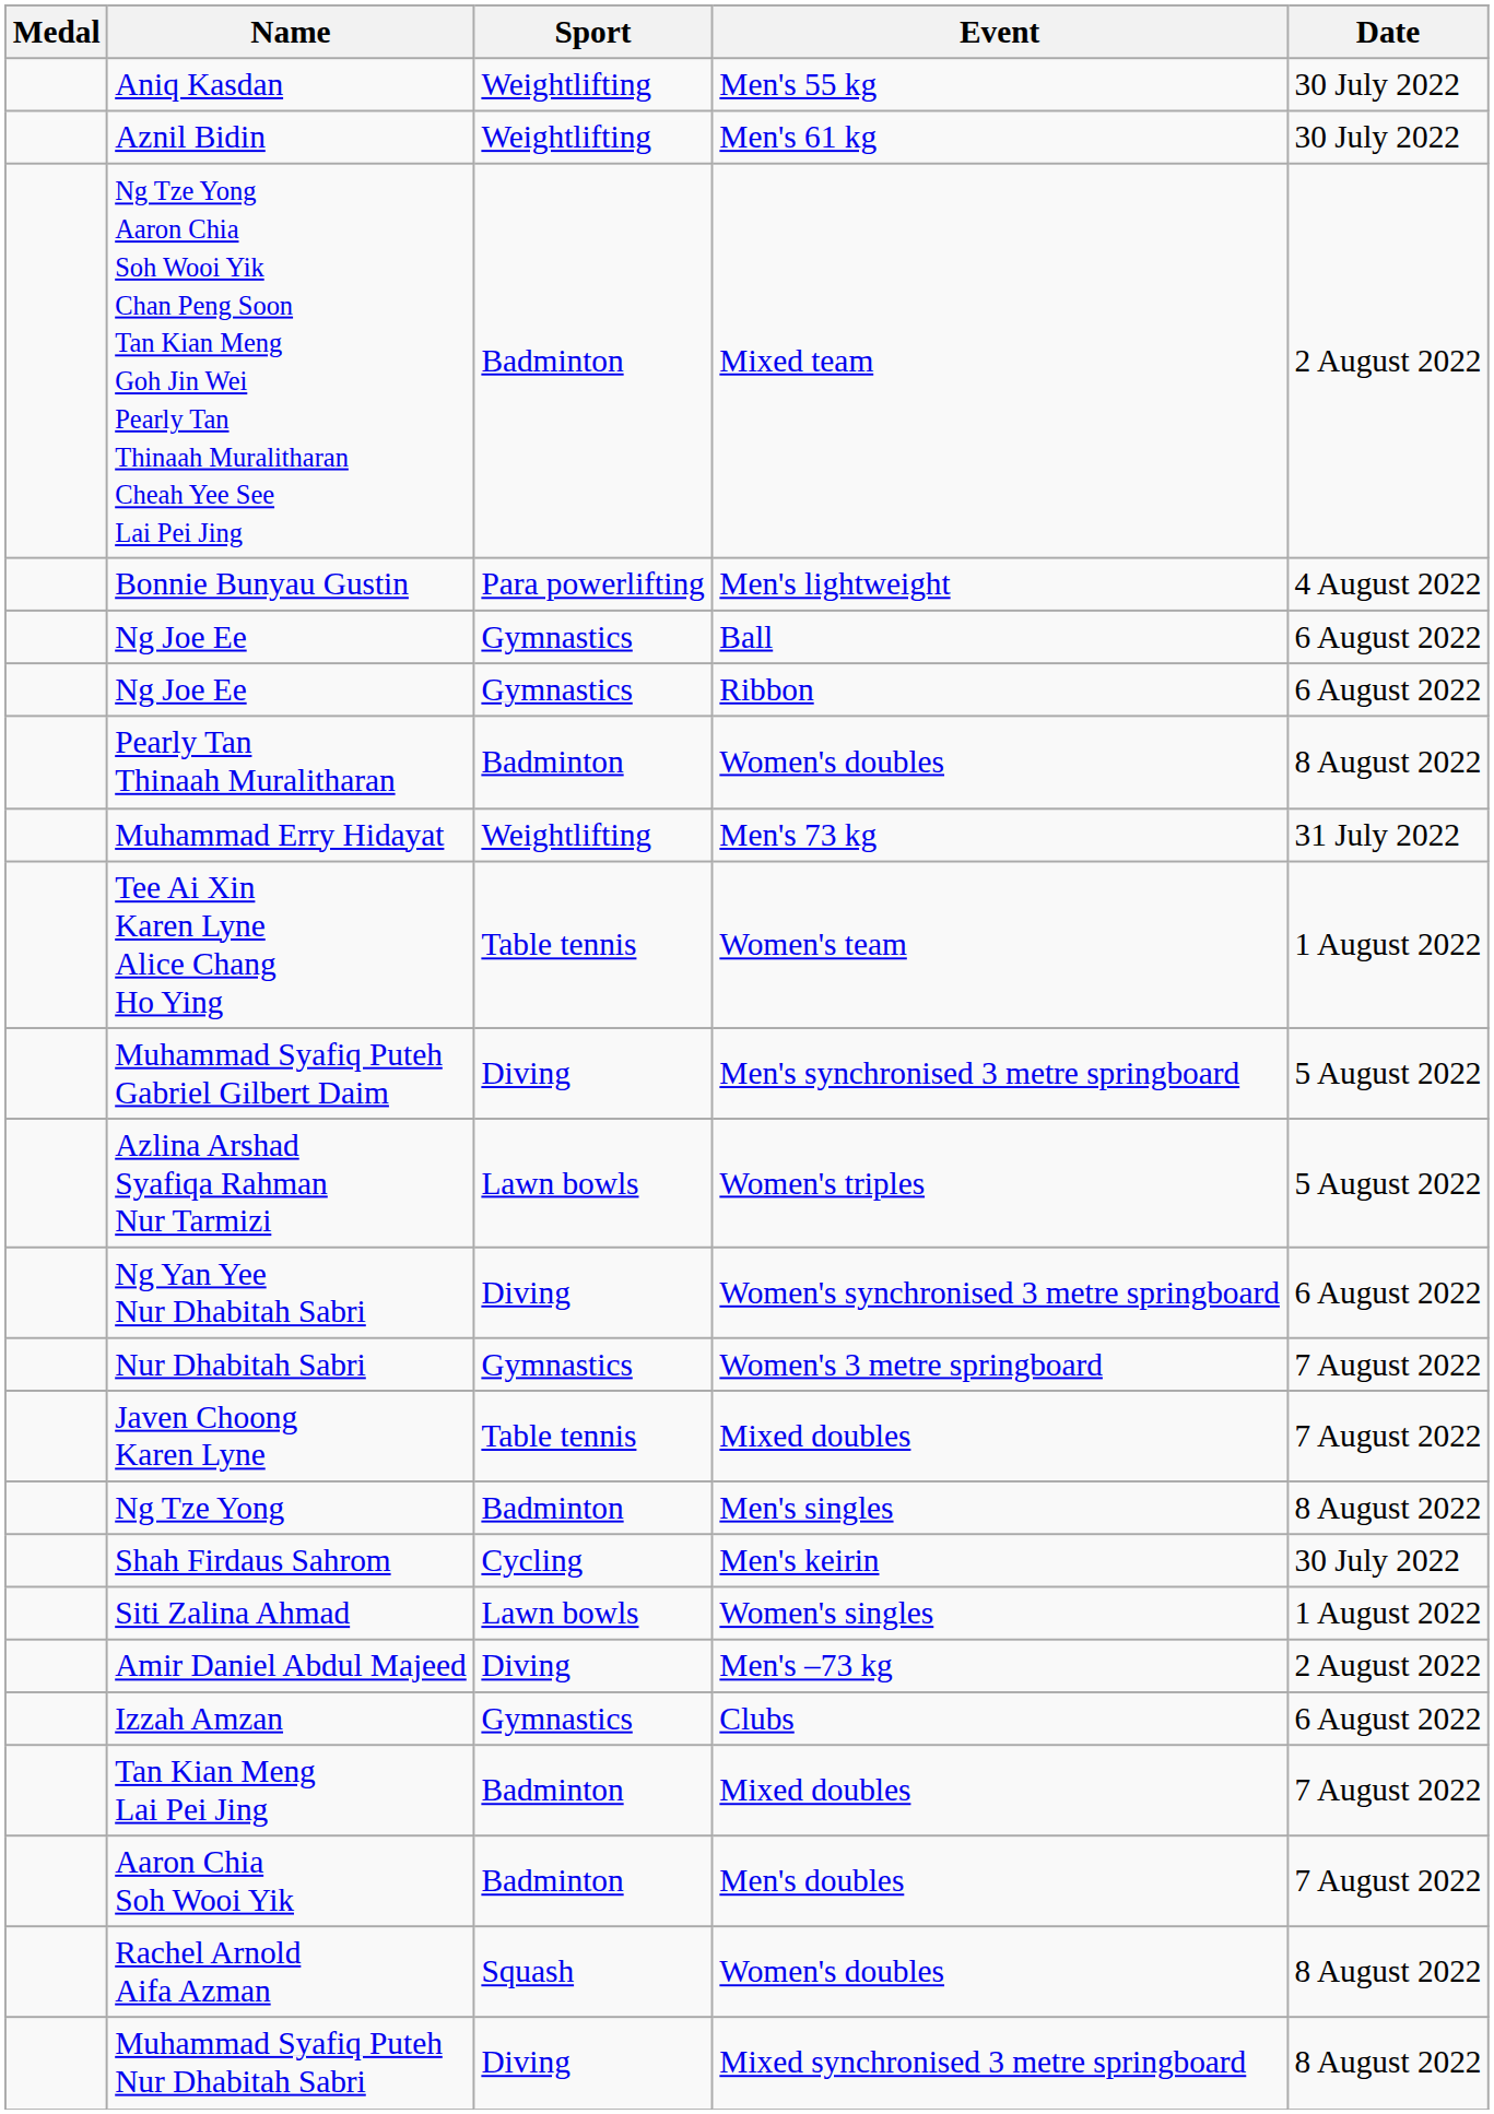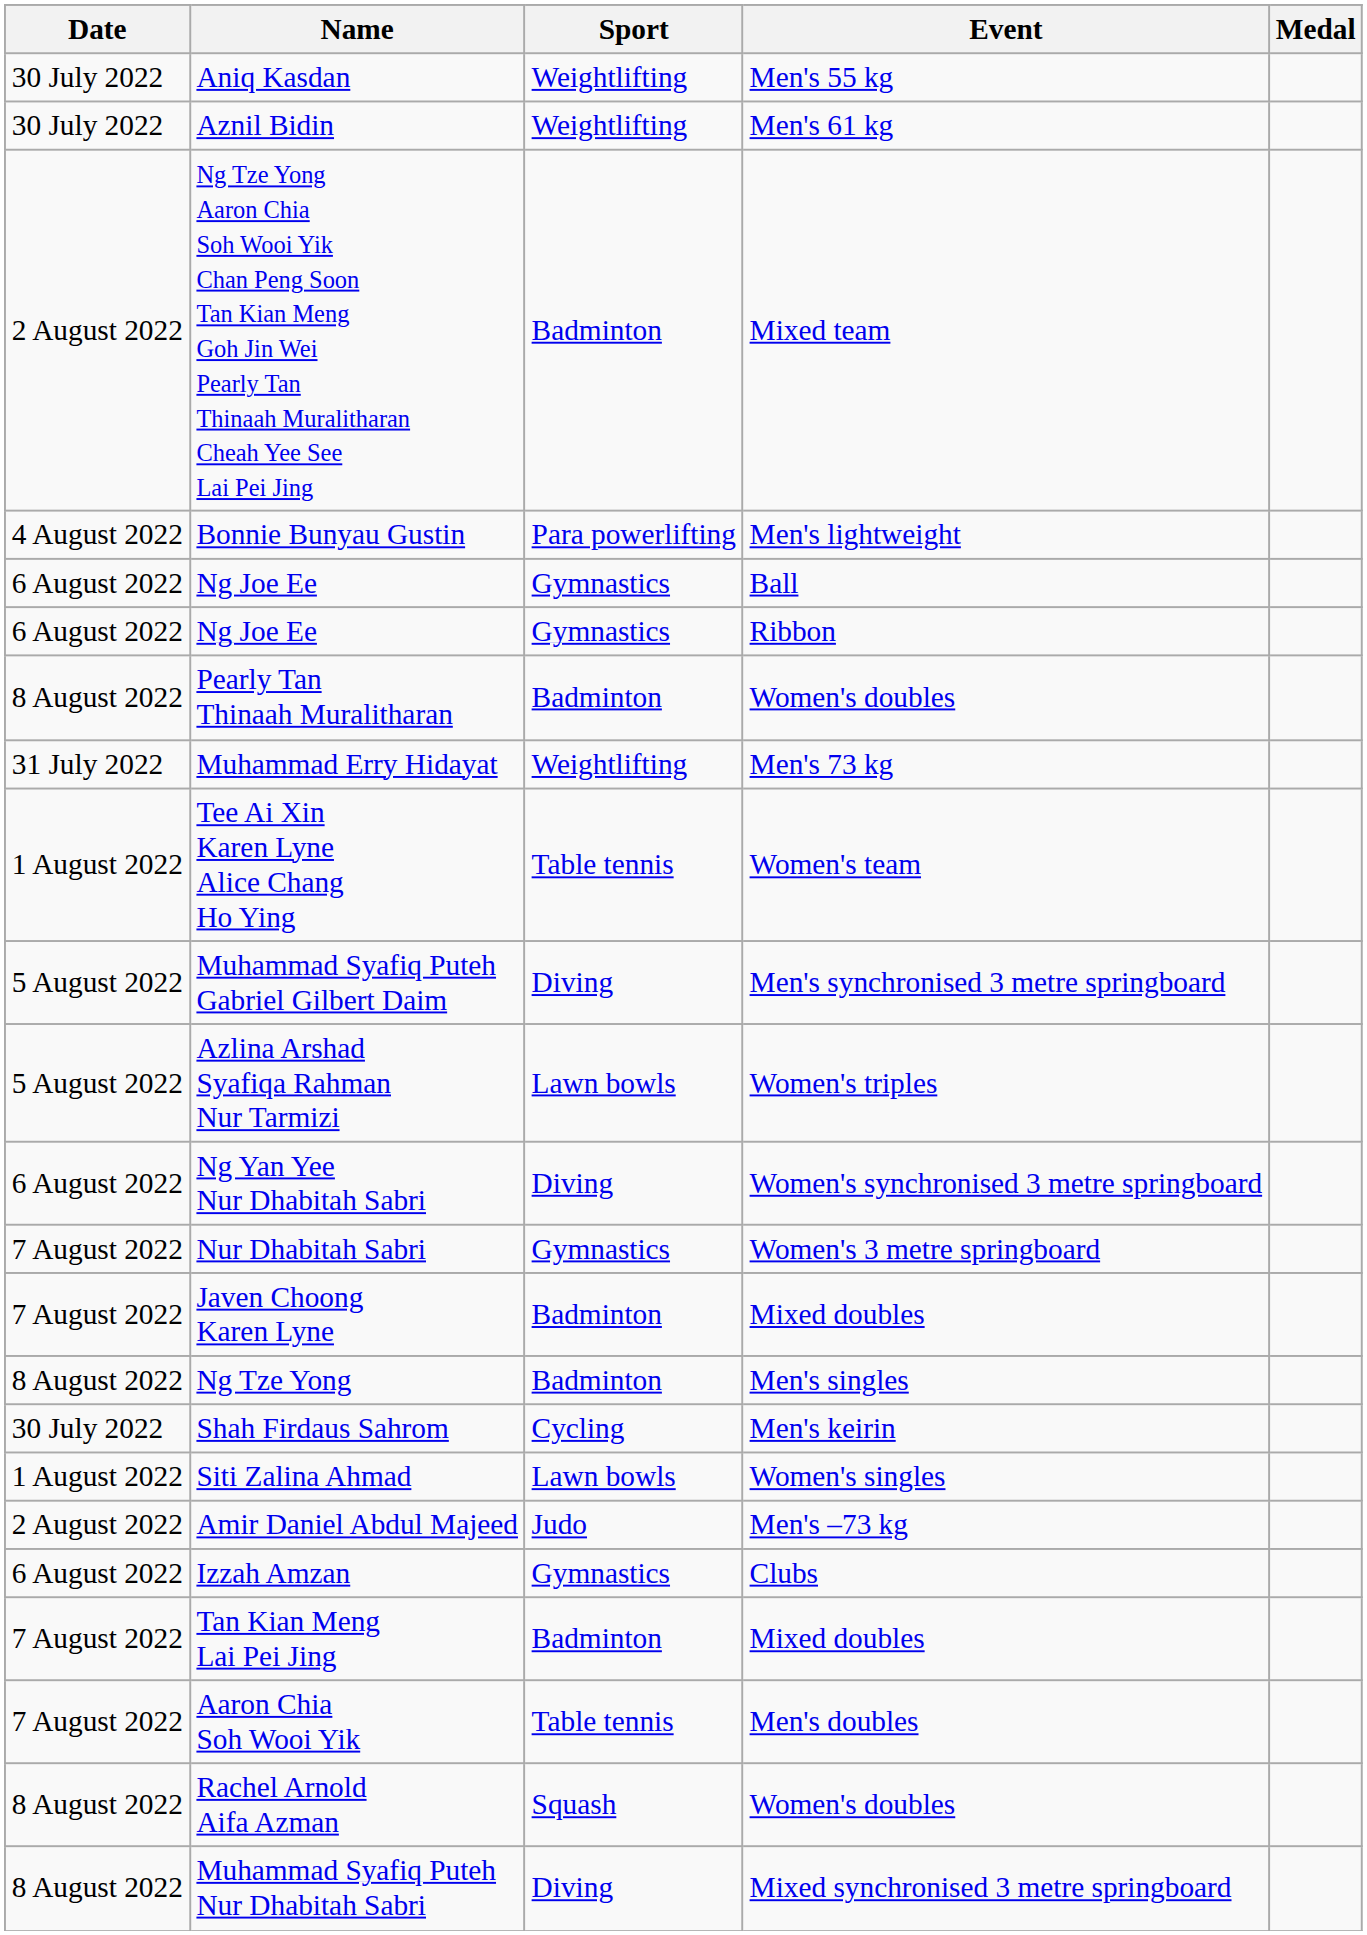 <table class="wikitable sortable" style="font-size: 95%;">
 <tr>
-<th>Medal</th>
+<th>Date</th>
 <th>Name</th>
 <th>Sport</th>
 <th>Event</th>
-<th>Date</th>
+<th>Medal</th>
 </tr>
 <tr>
-<td style="text-align:center"></td>
+<td>30 July 2022</td>
 <td><a href='#'>Aniq Kasdan</a></td>
 <td><a href='#'>Weightlifting</a></td>
 <td><a href='#'>Men's 55 kg</a></td>
-<td>30 July 2022</td>
+<td style="text-align:center"></td>
 </tr>
 <tr>
-<td style="text-align:center"></td>
+<td>30 July 2022</td>
 <td><a href='#'>Aznil Bidin</a></td>
 <td><a href='#'>Weightlifting</a></td>
 <td><a href='#'>Men's 61 kg</a></td>
-<td>30 July 2022</td>
+<td style="text-align:center"></td>
 </tr>
 <tr>
-<td style="text-align:center"></td>
+<td>2 August 2022</td>
 <td><small><a href='#'>Ng Tze Yong</a><br><a href='#'>Aaron Chia</a><br><a href='#'>Soh Wooi Yik</a><br><a href='#'>Chan Peng Soon</a><br><a href='#'>Tan Kian Meng</a><br><a href='#'>Goh Jin Wei</a><br><a href='#'>Pearly Tan</a><br><a href='#'>Thinaah Muralitharan</a><br><a href='#'>Cheah Yee See</a><br><a href='#'>Lai Pei Jing</a></small></td>
 <td><a href='#'>Badminton</a></td>
 <td><a href='#'>Mixed team</a></td>
-<td>2 August 2022</td>
+<td style="text-align:center"></td>
 </tr>
 <tr>
-<td style="text-align:center"></td>
+<td>4 August 2022</td>
 <td><a href='#'>Bonnie Bunyau Gustin</a></td>
 <td><a href='#'>Para powerlifting</a></td>
 <td><a href='#'>Men's lightweight</a></td>
-<td>4 August 2022</td>
+<td style="text-align:center"></td>
 </tr>
 <tr>
-<td style="text-align:center"></td>
+<td>6 August 2022</td>
 <td><a href='#'>Ng Joe Ee</a></td>
 <td><a href='#'>Gymnastics</a></td>
 <td><a href='#'>Ball</a></td>
-<td>6 August 2022</td>
+<td style="text-align:center"></td>
 </tr>
 <tr>
-<td style="text-align:center"></td>
+<td>6 August 2022</td>
 <td><a href='#'>Ng Joe Ee</a></td>
 <td><a href='#'>Gymnastics</a></td>
 <td><a href='#'>Ribbon</a></td>
-<td>6 August 2022</td>
+<td style="text-align:center"></td>
 </tr>
 <tr>
-<td style="text-align:center"></td>
+<td>8 August 2022</td>
 <td><a href='#'>Pearly Tan</a><br><a href='#'>Thinaah Muralitharan</a></td>
 <td><a href='#'>Badminton</a></td>
 <td><a href='#'>Women's doubles</a></td>
-<td>8 August 2022</td>
+<td style="text-align:center"></td>
 </tr>
 <tr>
-<td style="text-align:center"></td>
+<td>31 July 2022</td>
 <td><a href='#'>Muhammad Erry Hidayat</a></td>
 <td><a href='#'>Weightlifting</a></td>
 <td><a href='#'>Men's 73 kg</a></td>
-<td>31 July 2022</td>
+<td style="text-align:center"></td>
 </tr>
 <tr>
-<td style="text-align:center"></td>
+<td>1 August 2022</td>
 <td><a href='#'>Tee Ai Xin</a> <br> <a href='#'>Karen Lyne</a> <br><a href='#'>Alice Chang</a> <br><a href='#'>Ho Ying</a></td>
 <td><a href='#'>Table tennis</a></td>
 <td><a href='#'>Women's team</a></td>
-<td>1 August 2022</td>
+<td style="text-align:center"></td>
 </tr>
 <tr>
-<td style="text-align:center"></td>
+<td>5 August 2022</td>
 <td><a href='#'>Muhammad Syafiq Puteh</a><br><a href='#'>Gabriel Gilbert Daim</a></td>
 <td><a href='#'>Diving</a></td>
 <td><a href='#'>Men's synchronised 3 metre springboard</a></td>
-<td>5 August 2022</td>
+<td style="text-align:center"></td>
 </tr>
 <tr>
-<td style="text-align:center"></td>
+<td>5 August 2022</td>
 <td><a href='#'>Azlina Arshad</a><br><a href='#'>Syafiqa Rahman</a><br><a href='#'>Nur Tarmizi</a></td>
 <td><a href='#'>Lawn bowls</a></td>
 <td><a href='#'>Women's triples</a></td>
-<td>5 August 2022</td>
+<td style="text-align:center"></td>
 </tr>
 <tr>
-<td style="text-align:center"></td>
+<td>6 August 2022</td>
 <td><a href='#'>Ng Yan Yee</a><br><a href='#'>Nur Dhabitah Sabri</a></td>
 <td><a href='#'>Diving</a></td>
 <td><a href='#'>Women's synchronised 3 metre springboard</a></td>
-<td>6 August 2022</td>
+<td style="text-align:center"></td>
 </tr>
 <tr>
-<td style="text-align:center"></td>
+<td>7 August 2022</td>
 <td><a href='#'>Nur Dhabitah Sabri</a></td>
 <td><a href='#'>Gymnastics</a></td>
 <td><a href='#'>Women's 3 metre springboard</a></td>
-<td>7 August 2022</td>
+<td style="text-align:center"></td>
 </tr>
 <tr>
+<td>7 August 2022</td>
+<td><a href='#'>Javen Choong</a><br><a href='#'>Karen Lyne</a></td>
+<td><a href='#'>Badminton</a></td>
+<td><a href='#'>Mixed doubles</a></td>
 <td style="text-align:center"></td>
-<td><a href='#'>Javen Choong</a><br><a href='#'>Karen Lyne</a></td>
-<td><a href='#'>Table tennis</a></td>
-<td><a href='#'>Mixed doubles</a></td>
-<td>7 August 2022</td>
 </tr>
 <tr>
-<td style="text-align:center"></td>
+<td>8 August 2022</td>
 <td><a href='#'>Ng Tze Yong</a></td>
 <td><a href='#'>Badminton</a></td>
 <td><a href='#'>Men's singles</a></td>
-<td>8 August 2022</td>
+<td style="text-align:center"></td>
 </tr>
 <tr>
-<td style="text-align:center"></td>
+<td>30 July 2022</td>
 <td><a href='#'>Shah Firdaus Sahrom</a></td>
 <td><a href='#'>Cycling</a></td>
 <td><a href='#'>Men's keirin</a></td>
-<td>30 July 2022</td>
+<td style="text-align:center"></td>
 </tr>
 <tr>
-<td style="text-align:center"></td>
+<td>1 August 2022</td>
 <td><a href='#'>Siti Zalina Ahmad</a></td>
 <td><a href='#'>Lawn bowls</a></td>
 <td><a href='#'>Women's singles</a></td>
-<td>1 August 2022</td>
+<td style="text-align:center"></td>
 </tr>
 <tr>
+<td>2 August 2022</td>
+<td><a href='#'>Amir Daniel Abdul Majeed</a></td>
+<td><a href='#'>Judo</a></td>
+<td><a href='#'>Men's –73 kg</a></td>
 <td style="text-align:center"></td>
-<td><a href='#'>Amir Daniel Abdul Majeed</a></td>
-<td><a href='#'>Diving</a></td>
-<td><a href='#'>Men's –73 kg</a></td>
-<td>2 August 2022</td>
 </tr>
 <tr>
-<td style="text-align:center"></td>
+<td>6 August 2022</td>
 <td><a href='#'>Izzah Amzan</a></td>
 <td><a href='#'>Gymnastics</a></td>
 <td><a href='#'>Clubs</a></td>
-<td>6 August 2022</td>
+<td style="text-align:center"></td>
 </tr>
 <tr>
-<td style="text-align:center"></td>
+<td>7 August 2022</td>
 <td><a href='#'>Tan Kian Meng</a><br><a href='#'>Lai Pei Jing</a></td>
 <td><a href='#'>Badminton</a></td>
 <td><a href='#'>Mixed doubles</a></td>
-<td>7 August 2022</td>
+<td style="text-align:center"></td>
 </tr>
 <tr>
+<td>7 August 2022</td>
+<td><a href='#'>Aaron Chia</a><br><a href='#'>Soh Wooi Yik</a></td>
+<td><a href='#'>Table tennis</a></td>
+<td><a href='#'>Men's doubles</a></td>
 <td style="text-align:center"></td>
-<td><a href='#'>Aaron Chia</a><br><a href='#'>Soh Wooi Yik</a></td>
-<td><a href='#'>Badminton</a></td>
-<td><a href='#'>Men's doubles</a></td>
-<td>7 August 2022</td>
 </tr>
 <tr>
-<td style="text-align:center"></td>
+<td>8 August 2022</td>
 <td><a href='#'>Rachel Arnold</a><br><a href='#'>Aifa Azman</a></td>
 <td><a href='#'>Squash</a></td>
 <td><a href='#'>Women's doubles</a></td>
-<td>8 August 2022</td>
+<td style="text-align:center"></td>
 </tr>
 <tr>
-<td style="text-align:center"></td>
+<td>8 August 2022</td>
 <td><a href='#'>Muhammad Syafiq Puteh</a><br><a href='#'>Nur Dhabitah Sabri</a></td>
 <td><a href='#'>Diving</a></td>
 <td><a href='#'>Mixed synchronised 3 metre springboard</a></td>
-<td>8 August 2022</td>
+<td style="text-align:center"></td>
 </tr>
 </table>
